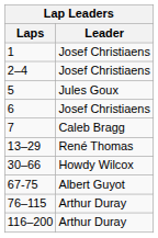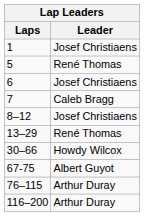 <table class="wikitable">
 <tr>
 <th colspan=2>Lap Leaders</th>
 </tr>
 <tr>
 <th>Laps</th>
 <th>Leader</th>
 </tr>
 <tr>
 <td>1</td>
 <td>Josef Christiaens</td>
 </tr>
 <tr>
-<td>2–4</td>
-<td>Josef Christiaens</td>
-</tr>
-<tr>
 <td>5</td>
-<td>Jules Goux</td>
+<td>René Thomas</td>
 </tr>
 <tr>
 <td>6</td>
 <td>Josef Christiaens</td>
 </tr>
 <tr>
 <td>7</td>
 <td>Caleb Bragg</td>
+</tr>
+<tr>
+<td>8–12</td>
+<td>Josef Christiaens</td>
 </tr>
 <tr>
 <td>13–29</td>
 <td>René Thomas</td>
 </tr>
 <tr>
 <td>30–66</td>
 <td>Howdy Wilcox</td>
 </tr>
 <tr>
 <td>67-75</td>
 <td>Albert Guyot</td>
 </tr>
 <tr>
 <td>76–115</td>
 <td>Arthur Duray</td>
 </tr>
 <tr>
 <td>116–200</td>
 <td>Arthur Duray</td>
 </tr>
 </table>
